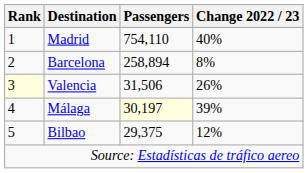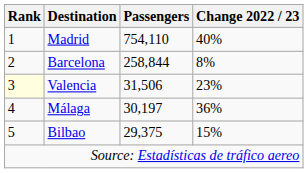 <table class="wikitable" style="font-size: 85%; width:align">
 <tr>
 <th>Rank</th>
 <th>Destination</th>
 <th>Passengers</th>
 <th>Change 2022 / 23</th>
 </tr>
 <tr>
 <td>1</td>
 <td> <a href='#'>Madrid</a></td>
 <td>754,110</td>
 <td> 40%</td>
 </tr>
 <tr>
 <td>2</td>
 <td> <a href='#'>Barcelona</a></td>
-<td>258,894</td>
+<td>258,844</td>
 <td> 8%</td>
 </tr>
 <tr>
 <td style="background: lightyellow;">3</td>
 <td> <a href='#'>Valencia</a></td>
 <td>31,506</td>
-<td> 26%</td>
+<td> 23%</td>
 </tr>
 <tr>
 <td>4</td>
 <td> <a href='#'>Málaga</a></td>
-<td style="background: lightyellow;">30,197</td>
-<td> 39%</td>
+<td>30,197</td>
+<td> 36%</td>
 </tr>
 <tr>
 <td>5</td>
 <td> <a href='#'>Bilbao</a></td>
 <td>29,375</td>
-<td> 12%</td>
+<td> 15%</td>
 </tr>
 <tr>
 <td colspan="4" style="text-align:right;"><em>Source: <a href='#'>Estadísticas de tráfico aereo</a></em></td>
 </tr>
 </table>
